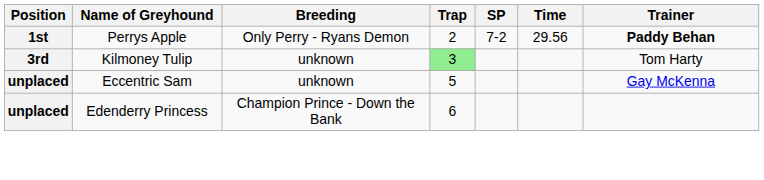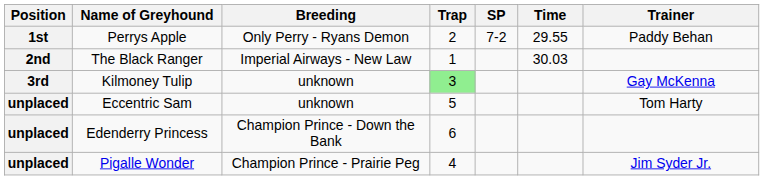 <table class="wikitable" style="text-align:center">
 <tr>
 <th width=50>Position</th>
 <th width=200>Name of Greyhound</th>
 <th width=300>Breeding</th>
 <th width=50>Trap</th>
 <th width=50>SP</th>
 <th width=80>Time</th>
 <th width=250>Trainer</th>
 </tr>
 <tr>
 <th>1st</th>
 <td>Perrys Apple</td>
 <td>Only Perry - Ryans Demon</td>
 <td>2</td>
 <td>7-2</td>
-<td>29.56</td>
-<td><strong>Paddy Behan</strong></td>
+<td>29.55</td>
+<td>Paddy Behan</td>
+</tr>
+<tr>
+<th>2nd</th>
+<td>The Black Ranger</td>
+<td>Imperial Airways - New Law</td>
+<td>1</td>
+<td></td>
+<td>30.03</td>
+<td></td>
 </tr>
 <tr>
 <th>3rd</th>
 <td>Kilmoney Tulip</td>
 <td>unknown</td>
 <td style="background: lightgreen;">3</td>
 <td></td>
 <td></td>
-<td>Tom Harty</td>
+<td><a href='#'>Gay McKenna</a></td>
 </tr>
 <tr>
 <th>unplaced</th>
 <td>Eccentric Sam</td>
 <td>unknown</td>
 <td>5</td>
 <td></td>
 <td></td>
-<td><a href='#'>Gay McKenna</a></td>
+<td>Tom Harty</td>
 </tr>
 <tr>
 <th>unplaced</th>
 <td>Edenderry Princess</td>
 <td>Champion Prince - Down the Bank</td>
 <td>6</td>
 <td></td>
 <td></td>
 <td></td>
 </tr>
+<tr>
+<th>unplaced</th>
+<td><a href='#'>Pigalle Wonder</a></td>
+<td>Champion Prince - Prairie Peg</td>
+<td>4</td>
+<td></td>
+<td></td>
+<td><a href='#'>Jim Syder Jr.</a></td>
+</tr>
 </table>
